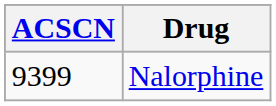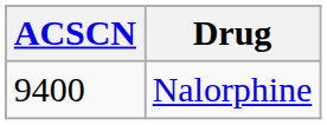 <table class="wikitable sortable">
 <tr>
 <th><a href='#'>ACSCN</a></th>
 <th>Drug</th>
 </tr>
 <tr>
-<td>9399</td>
+<td>9400</td>
 <td><a href='#'>Nalorphine</a></td>
 </tr>
 </table>
